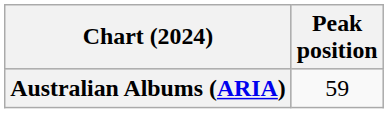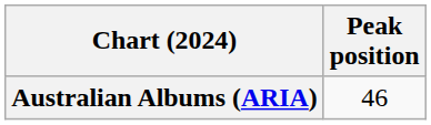 <table class="wikitable plainrowheaders" style="text-align:center">
 <tr>
 <th scope="col">Chart (2024)</th>
 <th scope="col">Peak<br>position</th>
 </tr>
 <tr>
 <th scope="row">Australian Albums (<a href='#'>ARIA</a>)</th>
-<td>59</td>
+<td>46</td>
 </tr>
 </table>
